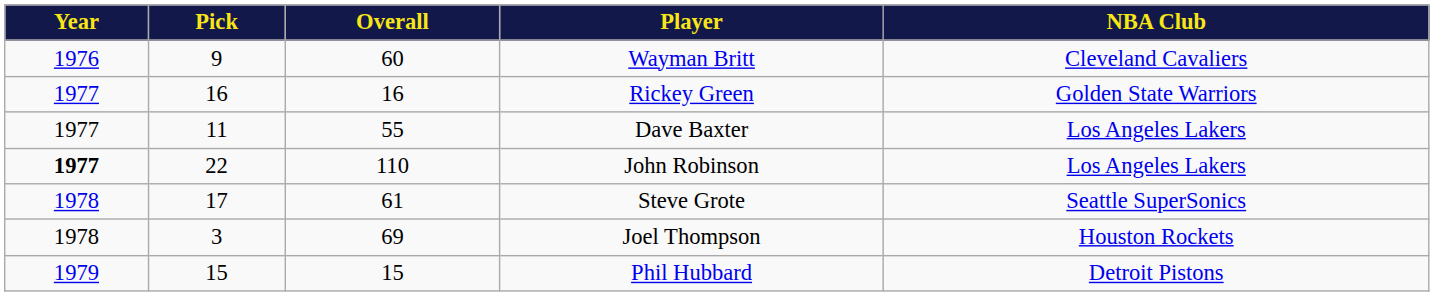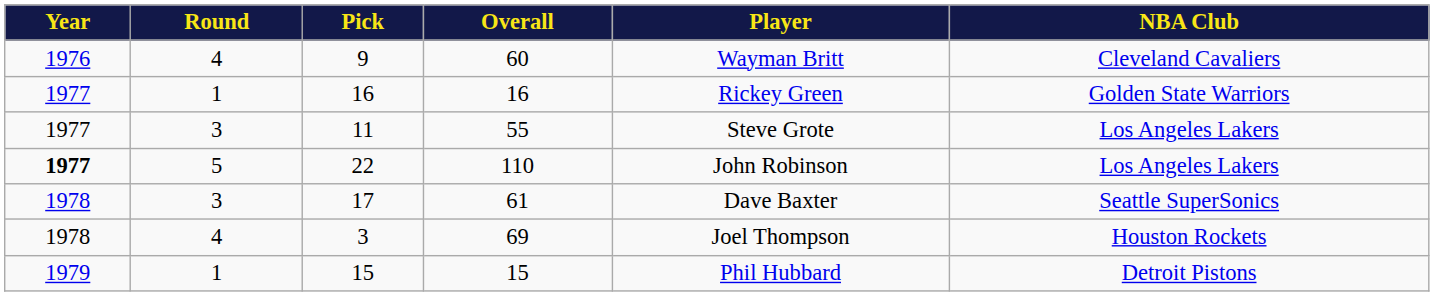 <table class="wikitable" style="width:80%;">
 <tr style="text-align:center; background:#121849; color:#f8e616;">
 <td><strong>Year</strong></td>
+<td><strong>Round</strong></td>
 <td><strong>Pick</strong></td>
 <td><strong>Overall</strong></td>
 <td><strong>Player</strong></td>
 <td><strong>NBA Club</strong></td>
 </tr>
 <tr style="text-align:center;" bgcolor="">
 <td><a href='#'>1976</a></td>
+<td>4</td>
 <td>9</td>
 <td>60</td>
 <td><a href='#'>Wayman Britt</a></td>
 <td><a href='#'>Cleveland Cavaliers</a></td>
 </tr>
 <tr style="text-align:center;" bgcolor="">
 <td><a href='#'>1977</a></td>
+<td>1</td>
 <td>16</td>
 <td>16</td>
 <td><a href='#'>Rickey Green</a></td>
 <td><a href='#'>Golden State Warriors</a></td>
 </tr>
 <tr style="text-align:center;" bgcolor="">
 <td>1977</td>
+<td>3</td>
 <td>11</td>
 <td>55</td>
-<td>Dave Baxter</td>
+<td>Steve Grote</td>
 <td><a href='#'>Los Angeles Lakers</a></td>
 </tr>
 <tr style="text-align:center;" bgcolor="">
 <td><strong>1977</strong></td>
+<td>5</td>
 <td>22</td>
 <td>110</td>
 <td>John Robinson</td>
 <td><a href='#'>Los Angeles Lakers</a></td>
 </tr>
 <tr style="text-align:center;" bgcolor="">
 <td><a href='#'>1978</a></td>
+<td>3</td>
 <td>17</td>
 <td>61</td>
-<td>Steve Grote</td>
+<td>Dave Baxter</td>
 <td><a href='#'>Seattle SuperSonics</a></td>
 </tr>
 <tr style="text-align:center;" bgcolor="">
 <td>1978</td>
+<td>4</td>
 <td>3</td>
 <td>69</td>
 <td>Joel Thompson</td>
 <td><a href='#'>Houston Rockets</a></td>
 </tr>
 <tr style="text-align:center;" bgcolor="">
 <td><a href='#'>1979</a></td>
+<td>1</td>
 <td>15</td>
 <td>15</td>
 <td><a href='#'>Phil Hubbard</a></td>
 <td><a href='#'>Detroit Pistons</a></td>
 </tr>
 </table>
